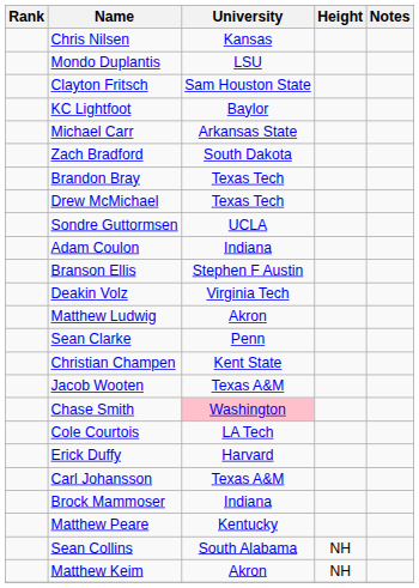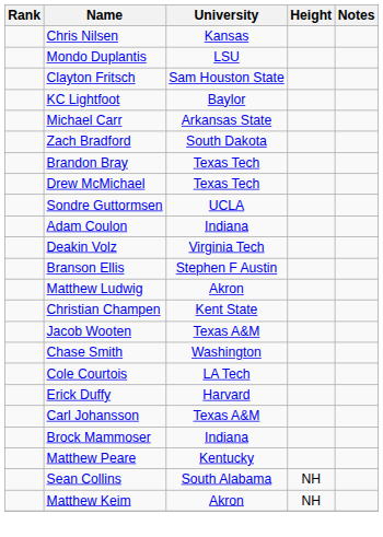 <table class="wikitable sortable" style="text-align:center">
 <tr>
 <th>Rank</th>
 <th>Name</th>
 <th>University</th>
 <th>Height</th>
 <th>Notes</th>
 </tr>
 <tr>
 <td></td>
 <td align=left> <a href='#'>Chris Nilsen</a></td>
 <td><a href='#'>Kansas</a></td>
 <td></td>
 <td></td>
 </tr>
 <tr>
 <td></td>
 <td align=left> <a href='#'>Mondo Duplantis</a></td>
 <td><a href='#'>LSU</a></td>
 <td></td>
 <td></td>
 </tr>
 <tr>
 <td></td>
 <td align=left> <a href='#'>Clayton Fritsch</a></td>
 <td><a href='#'>Sam Houston State</a></td>
 <td></td>
 <td></td>
 </tr>
 <tr>
 <td></td>
 <td align=left> <a href='#'>KC Lightfoot</a></td>
 <td><a href='#'>Baylor</a></td>
 <td></td>
 <td></td>
 </tr>
 <tr>
 <td></td>
 <td align=left> <a href='#'>Michael Carr</a></td>
 <td><a href='#'>Arkansas State</a></td>
 <td></td>
 <td></td>
 </tr>
 <tr>
 <td></td>
 <td align=left> <a href='#'>Zach Bradford</a></td>
 <td><a href='#'>South Dakota</a></td>
 <td></td>
 <td></td>
 </tr>
 <tr>
 <td></td>
 <td align=left> <a href='#'>Brandon Bray</a></td>
 <td><a href='#'>Texas Tech</a></td>
 <td></td>
 <td></td>
 </tr>
 <tr>
 <td></td>
 <td align=left> <a href='#'>Drew McMichael</a></td>
 <td><a href='#'>Texas Tech</a></td>
 <td></td>
 <td></td>
 </tr>
 <tr>
 <td></td>
 <td align=left> <a href='#'>Sondre Guttormsen</a></td>
 <td><a href='#'>UCLA</a></td>
 <td></td>
 <td></td>
 </tr>
 <tr>
 <td></td>
 <td align=left> <a href='#'>Adam Coulon</a></td>
 <td><a href='#'>Indiana</a></td>
 <td></td>
 <td></td>
 </tr>
 <tr>
 <td></td>
+<td align=left> <a href='#'>Deakin Volz</a></td>
+<td><a href='#'>Virginia Tech</a></td>
+<td></td>
+<td></td>
+</tr>
+<tr>
+<td></td>
 <td align=left> <a href='#'>Branson Ellis</a></td>
 <td><a href='#'>Stephen F Austin</a></td>
 <td></td>
 <td></td>
 </tr>
 <tr>
 <td></td>
-<td align=left> <a href='#'>Deakin Volz</a></td>
-<td><a href='#'>Virginia Tech</a></td>
-<td></td>
-<td></td>
-</tr>
-<tr>
-<td></td>
 <td align=left> <a href='#'>Matthew Ludwig</a></td>
 <td><a href='#'>Akron</a></td>
-<td></td>
-<td></td>
-</tr>
-<tr>
-<td></td>
-<td align=left> <a href='#'>Sean Clarke</a></td>
-<td><a href='#'>Penn</a></td>
 <td></td>
 <td></td>
 </tr>
 <tr>
 <td></td>
 <td align=left> <a href='#'>Christian Champen</a></td>
 <td><a href='#'>Kent State</a></td>
 <td></td>
 <td></td>
 </tr>
 <tr>
 <td></td>
 <td align=left> <a href='#'>Jacob Wooten</a></td>
 <td><a href='#'>Texas A&M</a></td>
 <td></td>
 <td></td>
 </tr>
 <tr>
 <td></td>
 <td align=left> <a href='#'>Chase Smith</a></td>
-<td style="background: pink;"><a href='#'>Washington</a></td>
+<td><a href='#'>Washington</a></td>
 <td></td>
 <td></td>
 </tr>
 <tr>
 <td></td>
 <td align=left> <a href='#'>Cole Courtois</a></td>
 <td><a href='#'>LA Tech</a></td>
 <td></td>
 <td></td>
 </tr>
 <tr>
 <td></td>
 <td align=left> <a href='#'>Erick Duffy</a></td>
 <td><a href='#'>Harvard</a></td>
 <td></td>
 <td></td>
 </tr>
 <tr>
 <td></td>
 <td align=left> <a href='#'>Carl Johansson</a></td>
 <td><a href='#'>Texas A&M</a></td>
 <td></td>
 <td></td>
 </tr>
 <tr>
 <td></td>
 <td align=left> <a href='#'>Brock Mammoser</a></td>
 <td><a href='#'>Indiana</a></td>
 <td></td>
 <td></td>
 </tr>
 <tr>
 <td></td>
 <td align=left> <a href='#'>Matthew Peare</a></td>
 <td><a href='#'>Kentucky</a></td>
 <td></td>
 <td></td>
 </tr>
 <tr>
 <td></td>
 <td align=left> <a href='#'>Sean Collins</a></td>
 <td><a href='#'>South Alabama</a></td>
 <td>NH</td>
 <td></td>
 </tr>
 <tr>
 <td></td>
 <td align=left> <a href='#'>Matthew Keim</a></td>
 <td><a href='#'>Akron</a></td>
 <td>NH</td>
 <td></td>
 </tr>
 <tr>
 </tr>
 </table>
